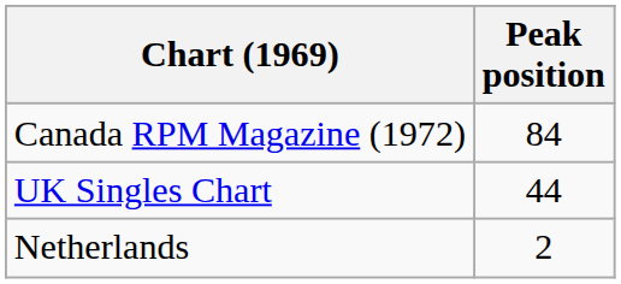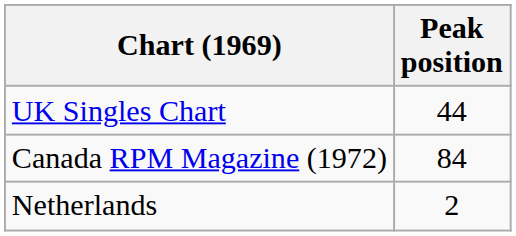 <table class="wikitable sortable">
 <tr>
 <th>Chart (1969)</th>
 <th>Peak<br>position</th>
 </tr>
 <tr>
+<td align="left"><a href='#'>UK Singles Chart</a></td>
+<td align="center">44</td>
+</tr>
+<tr>
 <td align="left">Canada <a href='#'>RPM Magazine</a> (1972)</td>
 <td align="center">84</td>
-</tr>
-<tr>
-<td align="left"><a href='#'>UK Singles Chart</a></td>
-<td align="center">44</td>
 </tr>
 <tr>
 <td align="left">Netherlands</td>
 <td align="center">2</td>
 </tr>
 </table>
